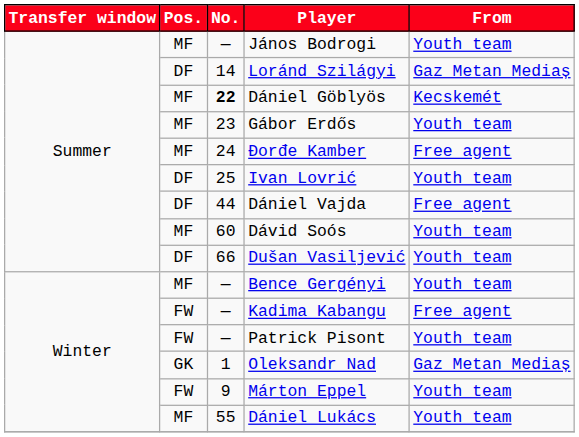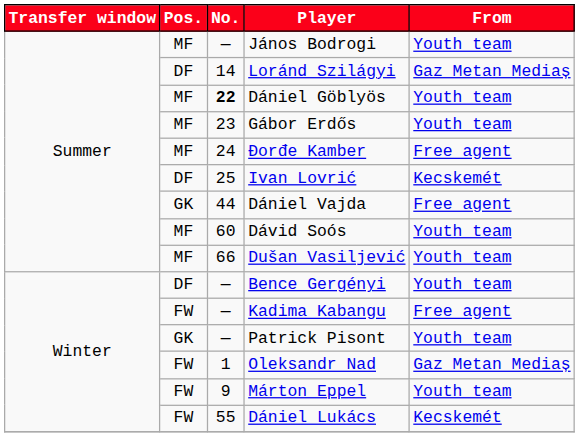 <table class="wikitable plainrowheaders sortable">
 <tr>
 </tr>
 <tr>
 <th style="background-color:#fb0019;color:white;border:1px solid black">Transfer window</th>
 <th style="background-color:#fb0019;color:white;border:1px solid black">Pos.</th>
 <th style="background-color:#fb0019;color:white;border:1px solid black">No.</th>
 <th style="background-color:#fb0019;color:white;border:1px solid black">Player</th>
 <th style="background-color:#fb0019;color:white;border:1px solid black">From</th>
 </tr>
 <tr>
 <td rowspan="9" style="text-align:center;">Summer</td>
 <td style="text-align:center;">MF</td>
 <td style="text-align:center;">—</td>
 <td style="text-align:left;"> János Bodrogi</td>
 <td style="text-align:left;"><a href='#'>Youth team</a></td>
 </tr>
 <tr>
 <td style="text-align:center;">DF</td>
 <td style="text-align:center;">14</td>
 <td style="text-align:left;"> <a href='#'>Loránd Szilágyi</a></td>
 <td style="text-align:left;"> <a href='#'>Gaz Metan Mediaș</a></td>
 </tr>
 <tr>
 <td style="text-align:center;">MF</td>
 <td style="text-align:center;"><strong>22</strong></td>
 <td style="text-align:left;"> Dániel Göblyös</td>
-<td style="text-align:left;"><a href='#'>Kecskemét</a></td>
+<td style="text-align:left;"><a href='#'>Youth team</a></td>
 </tr>
 <tr>
 <td style="text-align:center;">MF</td>
 <td style="text-align:center;">23</td>
 <td style="text-align:left;"> Gábor Erdős</td>
 <td style="text-align:left;"><a href='#'>Youth team</a></td>
 </tr>
 <tr>
 <td style="text-align:center;">MF</td>
 <td style="text-align:center;">24</td>
 <td style="text-align:left;"> <a href='#'>Đorđe Kamber</a></td>
 <td style="text-align:left;"><a href='#'>Free agent</a></td>
 </tr>
 <tr>
 <td style="text-align:center;">DF</td>
 <td style="text-align:center;">25</td>
 <td style="text-align:left;"> <a href='#'>Ivan Lovrić</a></td>
-<td style="text-align:left;"><a href='#'>Youth team</a></td>
+<td style="text-align:left;"><a href='#'>Kecskemét</a></td>
 </tr>
 <tr>
-<td style="text-align:center;">DF</td>
+<td style="text-align:center;">GK</td>
 <td style="text-align:center;">44</td>
 <td style="text-align:left;"> Dániel Vajda</td>
 <td style="text-align:left;"><a href='#'>Free agent</a></td>
 </tr>
 <tr>
 <td style="text-align:center;">MF</td>
 <td style="text-align:center;">60</td>
 <td style="text-align:left;"> Dávid Soós</td>
 <td style="text-align:left;"><a href='#'>Youth team</a></td>
 </tr>
 <tr>
-<td style="text-align:center;">DF</td>
+<td style="text-align:center;">MF</td>
 <td style="text-align:center;">66</td>
 <td style="text-align:left;"> <a href='#'>Dušan Vasiljević</a></td>
 <td style="text-align:left;"><a href='#'>Youth team</a></td>
 </tr>
 <tr>
 <td rowspan="6" style="text-align:center;">Winter</td>
-<td style="text-align:center;">MF</td>
+<td style="text-align:center;">DF</td>
 <td style="text-align:center;">—</td>
 <td style="text-align:left;"> <a href='#'>Bence Gergényi</a></td>
 <td style="text-align:left;"><a href='#'>Youth team</a></td>
 </tr>
 <tr>
 <td style="text-align:center;">FW</td>
 <td style="text-align:center;">—</td>
 <td style="text-align:left;"> <a href='#'>Kadima Kabangu</a></td>
 <td style="text-align:left;"><a href='#'>Free agent</a></td>
 </tr>
 <tr>
-<td style="text-align:center;">FW</td>
+<td style="text-align:center;">GK</td>
 <td style="text-align:center;">—</td>
 <td style="text-align:left;"> Patrick Pisont</td>
 <td style="text-align:left;"><a href='#'>Youth team</a></td>
 </tr>
 <tr>
-<td style="text-align:center;">GK</td>
+<td style="text-align:center;">FW</td>
 <td style="text-align:center;">1</td>
 <td style="text-align:left;"> <a href='#'>Oleksandr Nad</a></td>
 <td style="text-align:left;"> <a href='#'>Gaz Metan Mediaș</a></td>
 </tr>
 <tr>
 <td style="text-align:center;">FW</td>
 <td style="text-align:center;">9</td>
 <td style="text-align:left;"> <a href='#'>Márton Eppel</a></td>
 <td style="text-align:left;"><a href='#'>Youth team</a></td>
 </tr>
 <tr>
-<td style="text-align:center;">MF</td>
+<td style="text-align:center;">FW</td>
 <td style="text-align:center;">55</td>
 <td style="text-align:left;"> <a href='#'>Dániel Lukács</a></td>
-<td style="text-align:left;"><a href='#'>Youth team</a></td>
+<td style="text-align:left;"><a href='#'>Kecskemét</a></td>
 </tr>
 <tr>
 </tr>
 </table>
